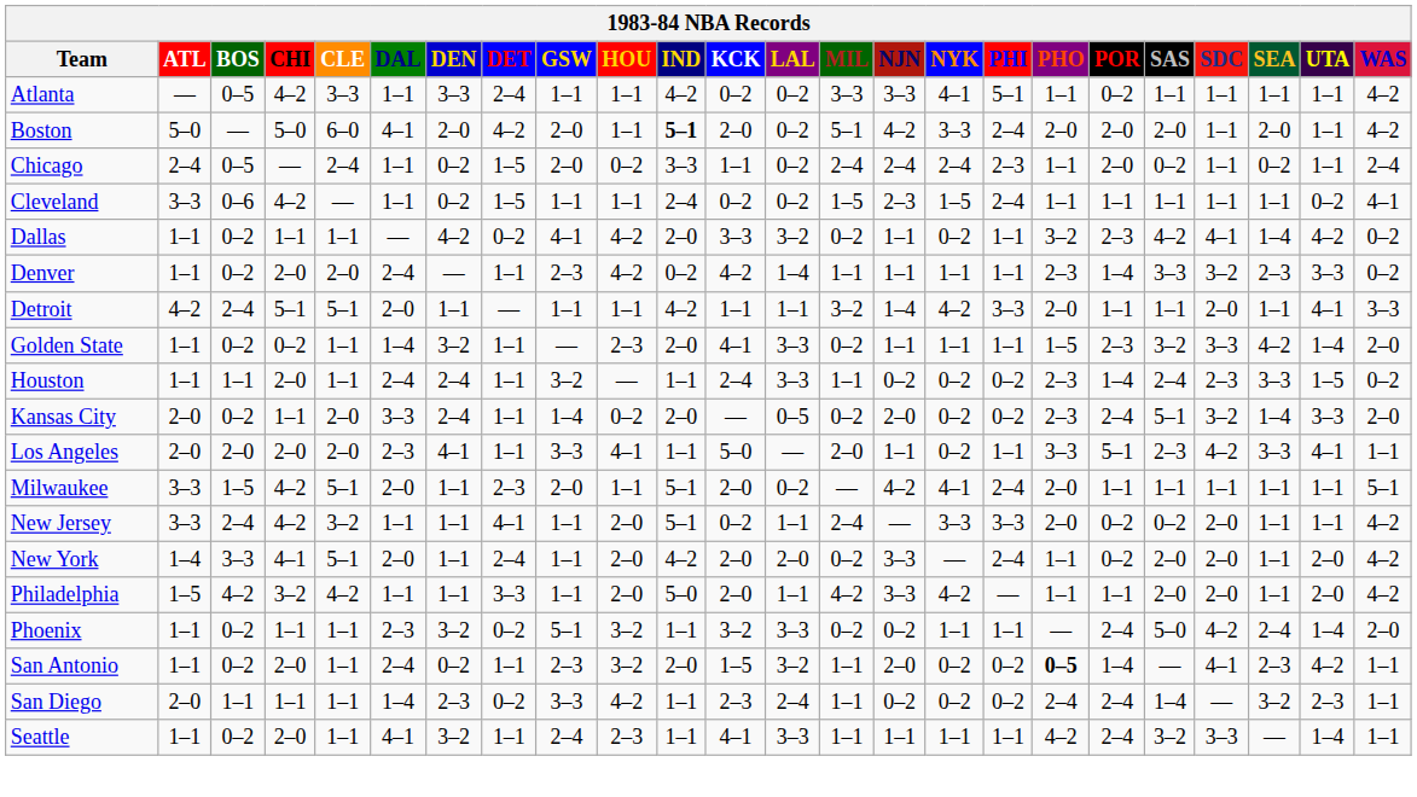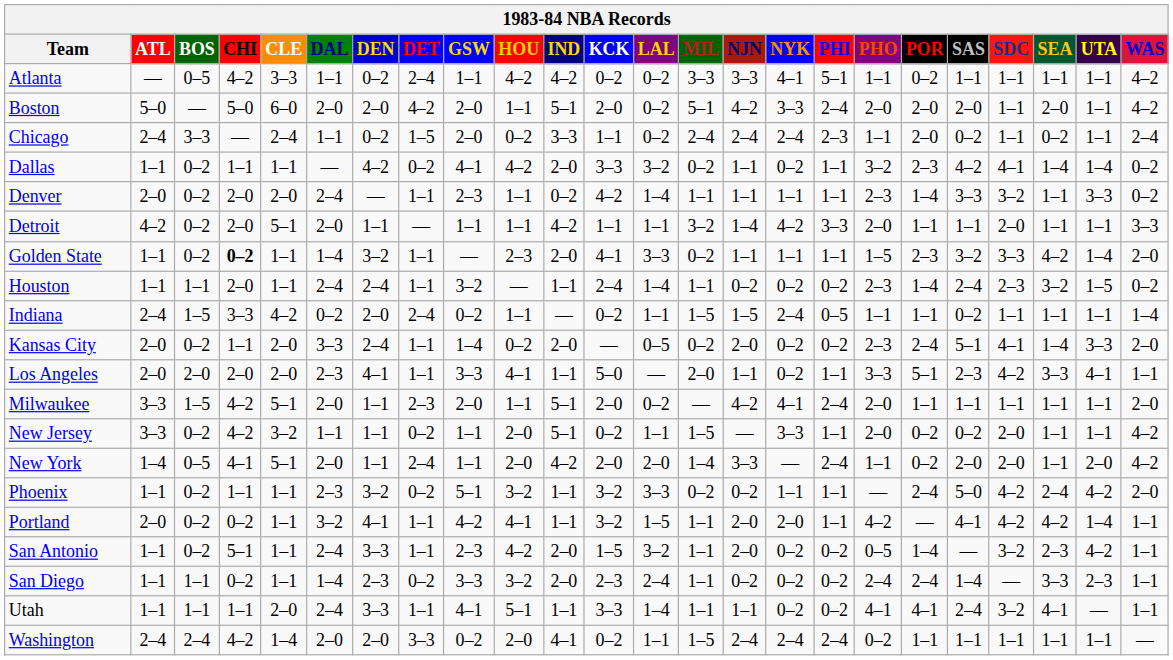 <table class="wikitable" style="font-size:95%; text-align:center;">
 <tr>
 <th colspan=24>1983-84 NBA Records</th>
 </tr>
 <tr>
 <th width=100>Team</th>
 <th style="background:#FF0000;color:#FFFFFF;width=35">ATL</th>
 <th style="background:#006400;color:#FFFFFF;width=35">BOS</th>
 <th style="background:#FF0000;color:#000000;width=35">CHI</th>
 <th style="background:#FF8C00;color:#FFFFFF;width=35">CLE</th>
 <th style="background:#008000;color:#00008B;width=35">DAL</th>
 <th style="background:#0000CD;color:#FFD700;width=35">DEN</th>
 <th style="background:#0000FF;color:#FF0000;width=35">DET</th>
 <th style="background:#0000FF;color:#FFD700;width=35">GSW</th>
 <th style="background:#FF0000;color:#FFD700;width=35">HOU</th>
 <th style="background:#000080;color:#FFD700;width=35">IND</th>
 <th style="background:#0000FF;color:#FFFFFF;width=35">KCK</th>
 <th style="background:#800080;color:#FFD700;width=35">LAL</th>
 <th style="background:#006400;color:#B22222;width=35">MIL</th>
 <th style="background:#B0170C;color:#00056D;width=35">NJN</th>
 <th style="background:#0000FF;color:#FF8C00;width=35">NYK</th>
 <th style="background:#FF0000;color:#0000FF;width=35">PHI</th>
 <th style="background:#800080;color:#FF4500;width=35">PHO</th>
 <th style="background:#000000;color:#FF0000;width=35">POR</th>
 <th style="background:#000000;color:#C0C0C0;width=35">SAS</th>
 <th style="background:#F9160D;color:#1A2E8B;width=35">SDC</th>
 <th style="background:#005831;color:#FFC322;width=35">SEA</th>
 <th style="background:#36004A;color:#FFFF00;width=35">UTA</th>
 <th style="background:#DC143C;color:#0000CD;width=35">WAS</th>
 </tr>
 <tr>
 <td style="text-align:left;"><a href='#'>Atlanta</a></td>
 <td>—</td>
 <td>0–5</td>
 <td>4–2</td>
 <td>3–3</td>
 <td>1–1</td>
-<td>3–3</td>
+<td>0–2</td>
 <td>2–4</td>
 <td>1–1</td>
-<td>1–1</td>
+<td>4–2</td>
 <td>4–2</td>
 <td>0–2</td>
 <td>0–2</td>
 <td>3–3</td>
 <td>3–3</td>
 <td>4–1</td>
 <td>5–1</td>
 <td>1–1</td>
 <td>0–2</td>
 <td>1–1</td>
 <td>1–1</td>
 <td>1–1</td>
 <td>1–1</td>
 <td>4–2</td>
 </tr>
 <tr>
 <td style="text-align:left;"><a href='#'>Boston</a></td>
 <td>5–0</td>
 <td>—</td>
 <td>5–0</td>
 <td>6–0</td>
-<td>4–1</td>
+<td>2–0</td>
 <td>2–0</td>
 <td>4–2</td>
 <td>2–0</td>
 <td>1–1</td>
-<td><strong>5–1</strong></td>
+<td>5–1</td>
 <td>2–0</td>
 <td>0–2</td>
 <td>5–1</td>
 <td>4–2</td>
 <td>3–3</td>
 <td>2–4</td>
 <td>2–0</td>
 <td>2–0</td>
 <td>2–0</td>
 <td>1–1</td>
 <td>2–0</td>
 <td>1–1</td>
 <td>4–2</td>
 </tr>
 <tr>
 <td style="text-align:left;"><a href='#'>Chicago</a></td>
 <td>2–4</td>
-<td>0–5</td>
+<td>3–3</td>
 <td>—</td>
 <td>2–4</td>
 <td>1–1</td>
 <td>0–2</td>
 <td>1–5</td>
 <td>2–0</td>
 <td>0–2</td>
 <td>3–3</td>
 <td>1–1</td>
 <td>0–2</td>
 <td>2–4</td>
 <td>2–4</td>
 <td>2–4</td>
 <td>2–3</td>
 <td>1–1</td>
 <td>2–0</td>
 <td>0–2</td>
 <td>1–1</td>
 <td>0–2</td>
 <td>1–1</td>
 <td>2–4</td>
-</tr>
-<tr>
-<td style="text-align:left;"><a href='#'>Cleveland</a></td>
-<td>3–3</td>
-<td>0–6</td>
-<td>4–2</td>
-<td>—</td>
-<td>1–1</td>
-<td>0–2</td>
-<td>1–5</td>
-<td>1–1</td>
-<td>1–1</td>
-<td>2–4</td>
-<td>0–2</td>
-<td>0–2</td>
-<td>1–5</td>
-<td>2–3</td>
-<td>1–5</td>
-<td>2–4</td>
-<td>1–1</td>
-<td>1–1</td>
-<td>1–1</td>
-<td>1–1</td>
-<td>1–1</td>
-<td>0–2</td>
-<td>4–1</td>
 </tr>
 <tr>
 <td style="text-align:left;"><a href='#'>Dallas</a></td>
 <td>1–1</td>
 <td>0–2</td>
 <td>1–1</td>
 <td>1–1</td>
 <td>—</td>
 <td>4–2</td>
 <td>0–2</td>
 <td>4–1</td>
 <td>4–2</td>
 <td>2–0</td>
 <td>3–3</td>
 <td>3–2</td>
 <td>0–2</td>
 <td>1–1</td>
 <td>0–2</td>
 <td>1–1</td>
 <td>3–2</td>
 <td>2–3</td>
 <td>4–2</td>
 <td>4–1</td>
 <td>1–4</td>
-<td>4–2</td>
+<td>1–4</td>
 <td>0–2</td>
 </tr>
 <tr>
 <td style="text-align:left;"><a href='#'>Denver</a></td>
-<td>1–1</td>
+<td>2–0</td>
 <td>0–2</td>
 <td>2–0</td>
 <td>2–0</td>
 <td>2–4</td>
 <td>—</td>
 <td>1–1</td>
 <td>2–3</td>
-<td>4–2</td>
+<td>1–1</td>
 <td>0–2</td>
 <td>4–2</td>
 <td>1–4</td>
 <td>1–1</td>
 <td>1–1</td>
 <td>1–1</td>
 <td>1–1</td>
 <td>2–3</td>
 <td>1–4</td>
 <td>3–3</td>
 <td>3–2</td>
-<td>2–3</td>
+<td>1–1</td>
 <td>3–3</td>
 <td>0–2</td>
 </tr>
 <tr>
 <td style="text-align:left;"><a href='#'>Detroit</a></td>
 <td>4–2</td>
-<td>2–4</td>
-<td>5–1</td>
+<td>0–2</td>
+<td>2–0</td>
 <td>5–1</td>
 <td>2–0</td>
 <td>1–1</td>
 <td>—</td>
 <td>1–1</td>
 <td>1–1</td>
 <td>4–2</td>
 <td>1–1</td>
 <td>1–1</td>
 <td>3–2</td>
 <td>1–4</td>
 <td>4–2</td>
 <td>3–3</td>
 <td>2–0</td>
 <td>1–1</td>
 <td>1–1</td>
 <td>2–0</td>
 <td>1–1</td>
-<td>4–1</td>
+<td>1–1</td>
 <td>3–3</td>
 </tr>
 <tr>
 <td style="text-align:left;"><a href='#'>Golden State</a></td>
 <td>1–1</td>
 <td>0–2</td>
-<td>0–2</td>
+<td><strong>0–2</strong></td>
 <td>1–1</td>
 <td>1–4</td>
 <td>3–2</td>
 <td>1–1</td>
 <td>—</td>
 <td>2–3</td>
 <td>2–0</td>
 <td>4–1</td>
 <td>3–3</td>
 <td>0–2</td>
 <td>1–1</td>
 <td>1–1</td>
 <td>1–1</td>
 <td>1–5</td>
 <td>2–3</td>
 <td>3–2</td>
 <td>3–3</td>
 <td>4–2</td>
 <td>1–4</td>
 <td>2–0</td>
 </tr>
 <tr>
 <td style="text-align:left;"><a href='#'>Houston</a></td>
 <td>1–1</td>
 <td>1–1</td>
 <td>2–0</td>
 <td>1–1</td>
 <td>2–4</td>
 <td>2–4</td>
 <td>1–1</td>
 <td>3–2</td>
 <td>—</td>
 <td>1–1</td>
 <td>2–4</td>
-<td>3–3</td>
+<td>1–4</td>
 <td>1–1</td>
 <td>0–2</td>
 <td>0–2</td>
 <td>0–2</td>
 <td>2–3</td>
 <td>1–4</td>
 <td>2–4</td>
 <td>2–3</td>
-<td>3–3</td>
+<td>3–2</td>
 <td>1–5</td>
 <td>0–2</td>
+</tr>
+<tr>
+<td style="text-align:left;"><a href='#'>Indiana</a></td>
+<td>2–4</td>
+<td>1–5</td>
+<td>3–3</td>
+<td>4–2</td>
+<td>0–2</td>
+<td>2–0</td>
+<td>2–4</td>
+<td>0–2</td>
+<td>1–1</td>
+<td>—</td>
+<td>0–2</td>
+<td>1–1</td>
+<td>1–5</td>
+<td>1–5</td>
+<td>2–4</td>
+<td>0–5</td>
+<td>1–1</td>
+<td>1–1</td>
+<td>0–2</td>
+<td>1–1</td>
+<td>1–1</td>
+<td>1–1</td>
+<td>1–4</td>
 </tr>
 <tr>
 <td style="text-align:left;"><a href='#'>Kansas City</a></td>
 <td>2–0</td>
 <td>0–2</td>
 <td>1–1</td>
 <td>2–0</td>
 <td>3–3</td>
 <td>2–4</td>
 <td>1–1</td>
 <td>1–4</td>
 <td>0–2</td>
 <td>2–0</td>
 <td>—</td>
 <td>0–5</td>
 <td>0–2</td>
 <td>2–0</td>
 <td>0–2</td>
 <td>0–2</td>
 <td>2–3</td>
 <td>2–4</td>
 <td>5–1</td>
-<td>3–2</td>
+<td>4–1</td>
 <td>1–4</td>
 <td>3–3</td>
 <td>2–0</td>
 </tr>
 <tr>
 <td style="text-align:left;"><a href='#'>Los Angeles</a></td>
 <td>2–0</td>
 <td>2–0</td>
 <td>2–0</td>
 <td>2–0</td>
 <td>2–3</td>
 <td>4–1</td>
 <td>1–1</td>
 <td>3–3</td>
 <td>4–1</td>
 <td>1–1</td>
 <td>5–0</td>
 <td>—</td>
 <td>2–0</td>
 <td>1–1</td>
 <td>0–2</td>
 <td>1–1</td>
 <td>3–3</td>
 <td>5–1</td>
 <td>2–3</td>
 <td>4–2</td>
 <td>3–3</td>
 <td>4–1</td>
 <td>1–1</td>
 </tr>
 <tr>
 <td style="text-align:left;"><a href='#'>Milwaukee</a></td>
 <td>3–3</td>
 <td>1–5</td>
 <td>4–2</td>
 <td>5–1</td>
 <td>2–0</td>
 <td>1–1</td>
 <td>2–3</td>
 <td>2–0</td>
 <td>1–1</td>
 <td>5–1</td>
 <td>2–0</td>
 <td>0–2</td>
 <td>—</td>
 <td>4–2</td>
 <td>4–1</td>
 <td>2–4</td>
 <td>2–0</td>
 <td>1–1</td>
 <td>1–1</td>
 <td>1–1</td>
 <td>1–1</td>
 <td>1–1</td>
-<td>5–1</td>
+<td>2–0</td>
 </tr>
 <tr>
 <td style="text-align:left;"><a href='#'>New Jersey</a></td>
 <td>3–3</td>
-<td>2–4</td>
+<td>0–2</td>
 <td>4–2</td>
 <td>3–2</td>
 <td>1–1</td>
 <td>1–1</td>
-<td>4–1</td>
+<td>0–2</td>
 <td>1–1</td>
 <td>2–0</td>
 <td>5–1</td>
 <td>0–2</td>
 <td>1–1</td>
-<td>2–4</td>
+<td>1–5</td>
 <td>—</td>
 <td>3–3</td>
-<td>3–3</td>
+<td>1–1</td>
 <td>2–0</td>
 <td>0–2</td>
 <td>0–2</td>
 <td>2–0</td>
 <td>1–1</td>
 <td>1–1</td>
 <td>4–2</td>
 </tr>
 <tr>
 <td style="text-align:left;"><a href='#'>New York</a></td>
 <td>1–4</td>
-<td>3–3</td>
+<td>0–5</td>
 <td>4–1</td>
 <td>5–1</td>
 <td>2–0</td>
 <td>1–1</td>
 <td>2–4</td>
 <td>1–1</td>
 <td>2–0</td>
 <td>4–2</td>
 <td>2–0</td>
 <td>2–0</td>
-<td>0–2</td>
+<td>1–4</td>
 <td>3–3</td>
 <td>—</td>
 <td>2–4</td>
 <td>1–1</td>
 <td>0–2</td>
-<td>2–0</td>
-<td>2–0</td>
-<td>1–1</td>
-<td>2–0</td>
-<td>4–2</td>
-</tr>
-<tr>
-<td style="text-align:left;"><a href='#'>Philadelphia</a></td>
-<td>1–5</td>
-<td>4–2</td>
-<td>3–2</td>
-<td>4–2</td>
-<td>1–1</td>
-<td>1–1</td>
-<td>3–3</td>
-<td>1–1</td>
-<td>2–0</td>
-<td>5–0</td>
-<td>2–0</td>
-<td>1–1</td>
-<td>4–2</td>
-<td>3–3</td>
-<td>4–2</td>
-<td>—</td>
-<td>1–1</td>
-<td>1–1</td>
 <td>2–0</td>
 <td>2–0</td>
 <td>1–1</td>
 <td>2–0</td>
 <td>4–2</td>
 </tr>
 <tr>
 <td style="text-align:left;"><a href='#'>Phoenix</a></td>
 <td>1–1</td>
 <td>0–2</td>
 <td>1–1</td>
 <td>1–1</td>
 <td>2–3</td>
 <td>3–2</td>
 <td>0–2</td>
 <td>5–1</td>
 <td>3–2</td>
 <td>1–1</td>
 <td>3–2</td>
 <td>3–3</td>
 <td>0–2</td>
 <td>0–2</td>
 <td>1–1</td>
 <td>1–1</td>
 <td>—</td>
 <td>2–4</td>
 <td>5–0</td>
 <td>4–2</td>
 <td>2–4</td>
+<td>4–2</td>
+<td>2–0</td>
+</tr>
+<tr>
+<td style="text-align:left;"><a href='#'>Portland</a></td>
+<td>2–0</td>
+<td>0–2</td>
+<td>0–2</td>
+<td>1–1</td>
+<td>3–2</td>
+<td>4–1</td>
+<td>1–1</td>
+<td>4–2</td>
+<td>4–1</td>
+<td>1–1</td>
+<td>3–2</td>
+<td>1–5</td>
+<td>1–1</td>
+<td>2–0</td>
+<td>2–0</td>
+<td>1–1</td>
+<td>4–2</td>
+<td>—</td>
+<td>4–1</td>
+<td>4–2</td>
+<td>4–2</td>
 <td>1–4</td>
-<td>2–0</td>
+<td>1–1</td>
 </tr>
 <tr>
 <td style="text-align:left;"><a href='#'>San Antonio</a></td>
 <td>1–1</td>
 <td>0–2</td>
-<td>2–0</td>
+<td>5–1</td>
 <td>1–1</td>
 <td>2–4</td>
-<td>0–2</td>
+<td>3–3</td>
 <td>1–1</td>
 <td>2–3</td>
-<td>3–2</td>
+<td>4–2</td>
 <td>2–0</td>
 <td>1–5</td>
 <td>3–2</td>
 <td>1–1</td>
 <td>2–0</td>
 <td>0–2</td>
 <td>0–2</td>
-<td><strong>0–5</strong></td>
+<td>0–5</td>
 <td>1–4</td>
 <td>—</td>
-<td>4–1</td>
+<td>3–2</td>
 <td>2–3</td>
 <td>4–2</td>
 <td>1–1</td>
 </tr>
 <tr>
 <td style="text-align:left;"><a href='#'>San Diego</a></td>
-<td>2–0</td>
 <td>1–1</td>
 <td>1–1</td>
+<td>0–2</td>
 <td>1–1</td>
 <td>1–4</td>
 <td>2–3</td>
 <td>0–2</td>
 <td>3–3</td>
-<td>4–2</td>
-<td>1–1</td>
+<td>3–2</td>
+<td>2–0</td>
 <td>2–3</td>
 <td>2–4</td>
 <td>1–1</td>
 <td>0–2</td>
 <td>0–2</td>
 <td>0–2</td>
 <td>2–4</td>
 <td>2–4</td>
 <td>1–4</td>
 <td>—</td>
-<td>3–2</td>
+<td>3–3</td>
 <td>2–3</td>
 <td>1–1</td>
 </tr>
 <tr>
-<td style="text-align:left;"><a href='#'>Seattle</a></td>
+<td style="text-align:left;">Utah</td>
+<td>1–1</td>
+<td>1–1</td>
+<td>1–1</td>
+<td>2–0</td>
+<td>2–4</td>
+<td>3–3</td>
+<td>1–1</td>
+<td>4–1</td>
+<td>5–1</td>
+<td>1–1</td>
+<td>3–3</td>
+<td>1–4</td>
+<td>1–1</td>
 <td>1–1</td>
 <td>0–2</td>
+<td>0–2</td>
+<td>4–1</td>
+<td>4–1</td>
+<td>2–4</td>
+<td>3–2</td>
+<td>4–1</td>
+<td>—</td>
+<td>1–1</td>
+</tr>
+<tr>
+<td style="text-align:left;"><a href='#'>Washington</a></td>
+<td>2–4</td>
+<td>2–4</td>
+<td>4–2</td>
+<td>1–4</td>
 <td>2–0</td>
+<td>2–0</td>
+<td>3–3</td>
+<td>0–2</td>
+<td>2–0</td>
+<td>4–1</td>
+<td>0–2</td>
 <td>1–1</td>
-<td>4–1</td>
-<td>3–2</td>
-<td>1–1</td>
+<td>1–5</td>
 <td>2–4</td>
-<td>2–3</td>
-<td>1–1</td>
-<td>4–1</td>
-<td>3–3</td>
+<td>2–4</td>
+<td>2–4</td>
+<td>0–2</td>
 <td>1–1</td>
 <td>1–1</td>
 <td>1–1</td>
 <td>1–1</td>
-<td>4–2</td>
-<td>2–4</td>
-<td>3–2</td>
-<td>3–3</td>
+<td>1–1</td>
 <td>—</td>
-<td>1–4</td>
-<td>1–1</td>
 </tr>
 </table>
